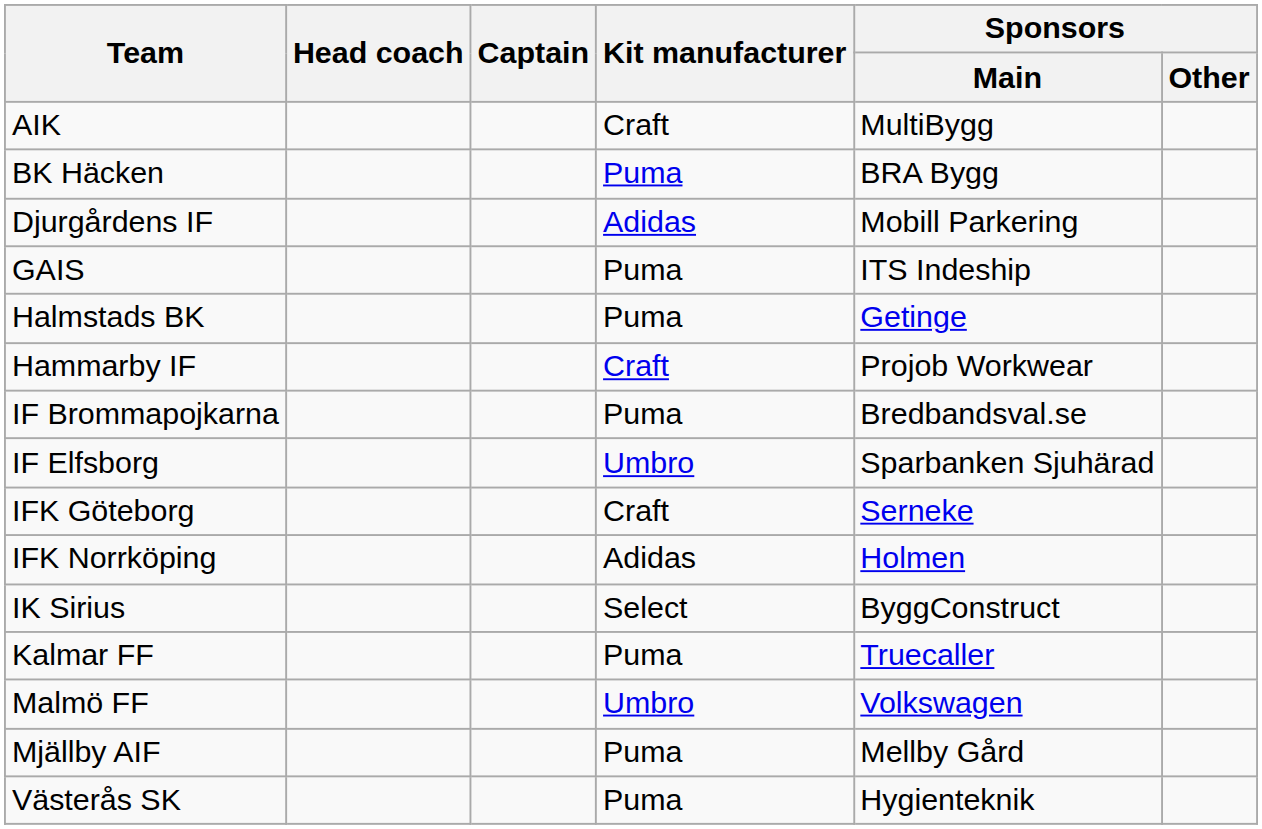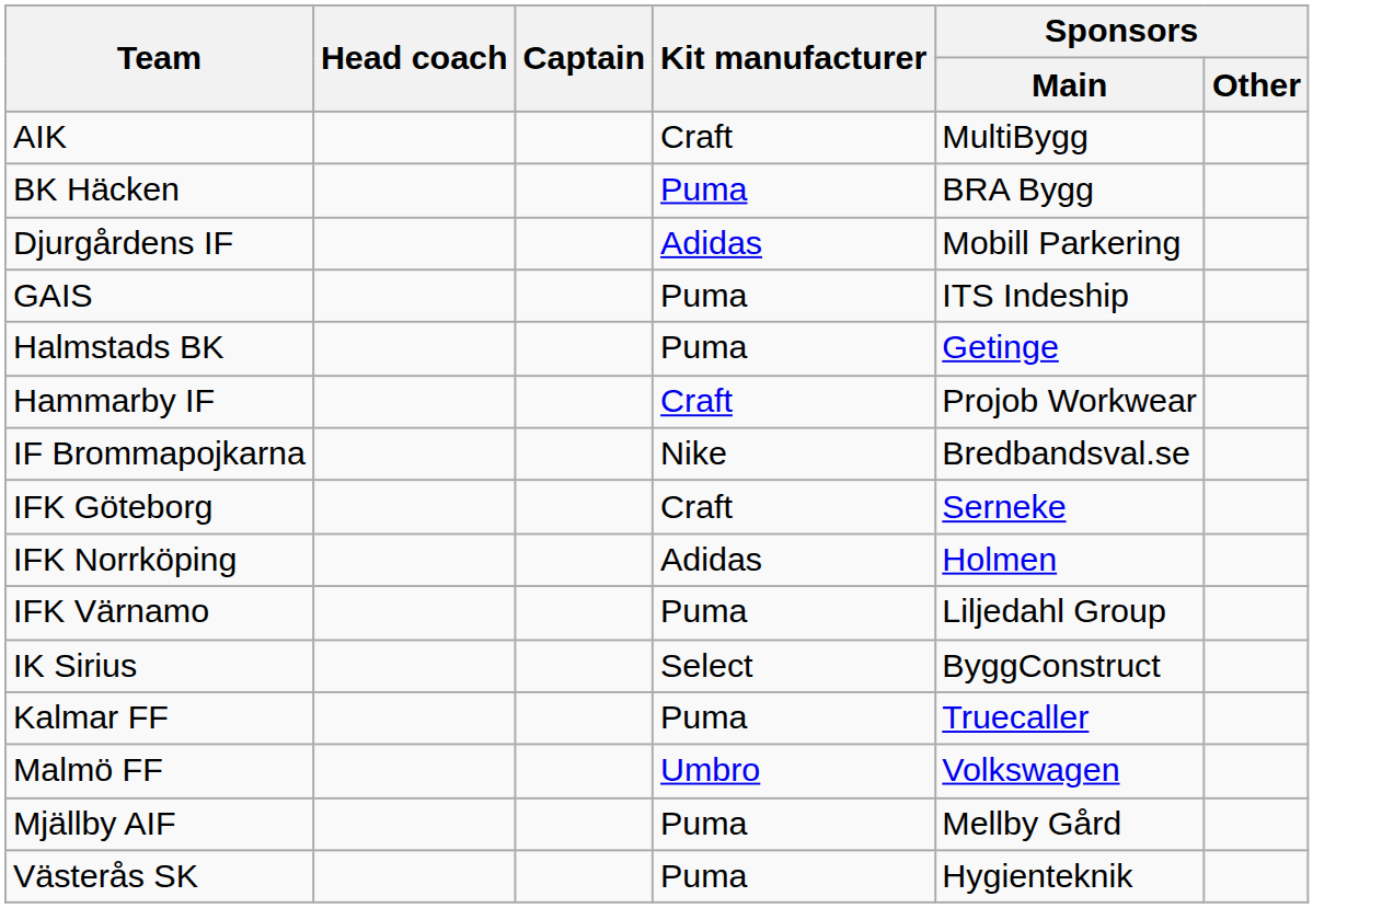 <table class="wikitable sortable" style="text-align: left;">
 <tr>
 <th rowspan="2">Team</th>
 <th rowspan="2">Head coach</th>
 <th rowspan="2">Captain</th>
 <th rowspan="2">Kit manufacturer</th>
 <th colspan="2">Sponsors</th>
 </tr>
 <tr>
 <th>Main</th>
 <th>Other</th>
 </tr>
 <tr>
 <td>AIK</td>
 <td> </td>
 <td> </td>
 <td> Craft</td>
 <td>MultiBygg</td>
 <td></td>
 </tr>
 <tr>
 <td>BK Häcken</td>
 <td> </td>
 <td> </td>
 <td> <a href='#'>Puma</a></td>
 <td>BRA Bygg</td>
 <td></td>
 </tr>
 <tr>
 <td>Djurgårdens IF</td>
 <td> </td>
 <td> </td>
 <td> <a href='#'>Adidas</a></td>
 <td>Mobill Parkering</td>
 <td></td>
 </tr>
 <tr>
 <td>GAIS</td>
 <td> </td>
 <td> </td>
 <td> Puma</td>
 <td>ITS Indeship</td>
 <td></td>
 </tr>
 <tr>
 <td>Halmstads BK</td>
 <td> </td>
 <td> </td>
 <td> Puma</td>
 <td><a href='#'>Getinge</a></td>
 <td></td>
 </tr>
 <tr>
 <td>Hammarby IF</td>
 <td> </td>
 <td> </td>
 <td> <a href='#'>Craft</a></td>
 <td>Projob Workwear</td>
 <td></td>
 </tr>
 <tr>
 <td>IF Brommapojkarna</td>
 <td> <br> </td>
 <td> </td>
-<td> Puma</td>
+<td> Nike</td>
 <td>Bredbandsval.se</td>
-<td></td>
-</tr>
-<tr>
-<td>IF Elfsborg</td>
-<td> </td>
-<td> </td>
-<td> <a href='#'>Umbro</a></td>
-<td>Sparbanken Sjuhärad</td>
 <td></td>
 </tr>
 <tr>
 <td>IFK Göteborg</td>
 <td> </td>
 <td> </td>
 <td> Craft</td>
 <td><a href='#'>Serneke</a></td>
 <td></td>
 </tr>
 <tr>
 <td>IFK Norrköping</td>
 <td> </td>
 <td> </td>
 <td> Adidas</td>
 <td><a href='#'>Holmen</a></td>
+<td></td>
+</tr>
+<tr>
+<td>IFK Värnamo</td>
+<td> </td>
+<td> </td>
+<td> Puma</td>
+<td>Liljedahl Group</td>
 <td></td>
 </tr>
 <tr>
 <td>IK Sirius</td>
 <td> </td>
 <td> </td>
 <td> Select</td>
 <td>ByggConstruct</td>
 <td></td>
 </tr>
 <tr>
 <td>Kalmar FF</td>
 <td> </td>
 <td> </td>
 <td> Puma</td>
 <td><a href='#'>Truecaller</a></td>
 <td></td>
 </tr>
 <tr>
 <td>Malmö FF</td>
 <td> </td>
 <td> </td>
 <td> <a href='#'>Umbro</a></td>
 <td><a href='#'>Volkswagen</a></td>
 <td></td>
 </tr>
 <tr>
 <td>Mjällby AIF</td>
 <td> </td>
 <td> </td>
 <td> Puma</td>
 <td>Mellby Gård</td>
 <td></td>
 </tr>
 <tr>
 <td>Västerås SK</td>
 <td> </td>
 <td> </td>
 <td> Puma</td>
 <td>Hygienteknik</td>
 <td></td>
 </tr>
 </table>
